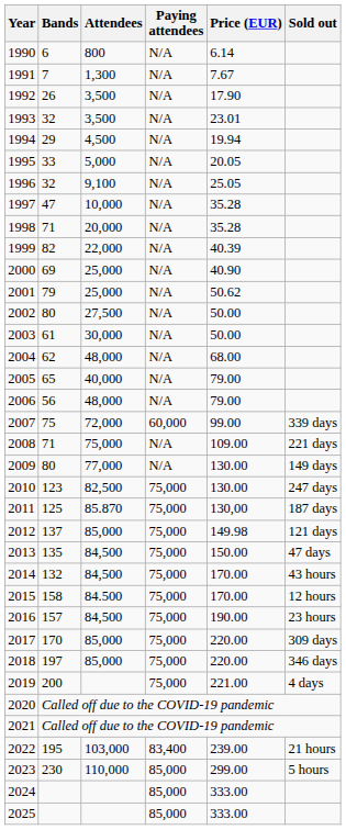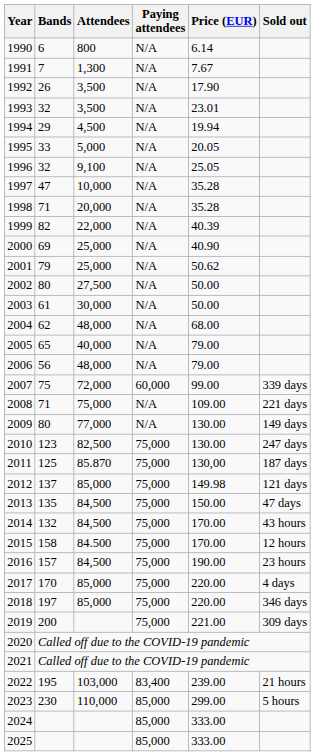 <table class="wikitable">
 <tr>
 <th>Year</th>
 <th>Bands</th>
 <th>Attendees</th>
 <th>Paying<br>attendees</th>
 <th>Price (<a href='#'>EUR</a>)</th>
 <th>Sold out</th>
 </tr>
 <tr>
 <td>1990</td>
 <td>6</td>
 <td>800</td>
 <td>N/A</td>
 <td>6.14</td>
 <td></td>
 </tr>
 <tr>
 <td>1991</td>
 <td>7</td>
 <td>1,300</td>
 <td>N/A</td>
 <td>7.67</td>
 <td></td>
 </tr>
 <tr>
 <td>1992</td>
 <td>26</td>
 <td>3,500</td>
 <td>N/A</td>
 <td>17.90</td>
 <td></td>
 </tr>
 <tr>
 <td>1993</td>
 <td>32</td>
 <td>3,500</td>
 <td>N/A</td>
 <td>23.01</td>
 <td></td>
 </tr>
 <tr>
 <td>1994</td>
 <td>29</td>
 <td>4,500</td>
 <td>N/A</td>
 <td>19.94</td>
 <td></td>
 </tr>
 <tr>
 <td>1995</td>
 <td>33</td>
 <td>5,000</td>
 <td>N/A</td>
 <td>20.05</td>
 <td></td>
 </tr>
 <tr>
 <td>1996</td>
 <td>32</td>
 <td>9,100</td>
 <td>N/A</td>
 <td>25.05</td>
 <td></td>
 </tr>
 <tr>
 <td>1997</td>
 <td>47</td>
 <td>10,000</td>
 <td>N/A</td>
 <td>35.28</td>
 <td></td>
 </tr>
 <tr>
 <td>1998</td>
 <td>71</td>
 <td>20,000</td>
 <td>N/A</td>
 <td>35.28</td>
 <td></td>
 </tr>
 <tr>
 <td>1999</td>
 <td>82</td>
 <td>22,000</td>
 <td>N/A</td>
 <td>40.39</td>
 <td></td>
 </tr>
 <tr>
 <td>2000</td>
 <td>69</td>
 <td>25,000</td>
 <td>N/A</td>
 <td>40.90</td>
 <td></td>
 </tr>
 <tr>
 <td>2001</td>
 <td>79</td>
 <td>25,000</td>
 <td>N/A</td>
 <td>50.62</td>
 <td></td>
 </tr>
 <tr>
 <td>2002</td>
 <td>80</td>
 <td>27,500</td>
 <td>N/A</td>
 <td>50.00</td>
 <td></td>
 </tr>
 <tr>
 <td>2003</td>
 <td>61</td>
 <td>30,000</td>
 <td>N/A</td>
 <td>50.00</td>
 <td></td>
 </tr>
 <tr>
 <td>2004</td>
 <td>62</td>
 <td>48,000</td>
 <td>N/A</td>
 <td>68.00</td>
 <td></td>
 </tr>
 <tr>
 <td>2005</td>
 <td>65</td>
 <td>40,000</td>
 <td>N/A</td>
 <td>79.00</td>
 <td></td>
 </tr>
 <tr>
 <td>2006</td>
 <td>56</td>
 <td>48,000</td>
 <td>N/A</td>
 <td>79.00</td>
 <td></td>
 </tr>
 <tr>
 <td>2007</td>
 <td>75</td>
 <td>72,000</td>
 <td>60,000</td>
 <td>99.00</td>
 <td>339 days</td>
 </tr>
 <tr>
 <td>2008</td>
 <td>71</td>
 <td>75,000</td>
 <td>N/A</td>
 <td>109.00</td>
 <td>221 days</td>
 </tr>
 <tr>
 <td>2009</td>
 <td>80</td>
 <td>77,000</td>
 <td>N/A</td>
 <td>130.00</td>
 <td>149 days</td>
 </tr>
 <tr>
 <td>2010</td>
 <td>123</td>
 <td>82,500</td>
 <td>75,000</td>
 <td>130.00</td>
 <td>247 days</td>
 </tr>
 <tr>
 <td>2011</td>
 <td>125</td>
 <td>85.870</td>
 <td>75,000</td>
 <td>130,00</td>
 <td>187 days</td>
 </tr>
 <tr>
 <td>2012</td>
 <td>137</td>
 <td>85,000</td>
 <td>75,000</td>
 <td>149.98</td>
 <td>121 days</td>
 </tr>
 <tr>
 <td>2013</td>
 <td>135</td>
 <td>84,500</td>
 <td>75,000</td>
 <td>150.00</td>
 <td>47 days</td>
 </tr>
 <tr>
 <td>2014</td>
 <td>132</td>
 <td>84,500</td>
 <td>75,000</td>
 <td>170.00</td>
 <td>43 hours</td>
 </tr>
 <tr>
 <td>2015</td>
 <td>158</td>
 <td>84.500</td>
 <td>75,000</td>
 <td>170.00</td>
 <td>12 hours</td>
 </tr>
 <tr>
 <td>2016</td>
 <td>157</td>
 <td>84,500</td>
 <td>75,000</td>
 <td>190.00</td>
 <td>23 hours</td>
 </tr>
 <tr>
 <td>2017</td>
 <td>170</td>
 <td>85,000</td>
 <td>75,000</td>
 <td>220.00</td>
-<td>309 days</td>
+<td>4 days</td>
 </tr>
 <tr>
 <td>2018</td>
 <td>197</td>
 <td>85,000</td>
 <td>75,000</td>
 <td>220.00</td>
 <td>346 days</td>
 </tr>
 <tr>
 <td>2019</td>
 <td>200</td>
 <td></td>
 <td>75,000</td>
 <td>221.00</td>
-<td>4 days</td>
+<td>309 days</td>
 </tr>
 <tr>
 <td>2020</td>
 <td colspan="6"><em>Called off due to the COVID-19 pandemic</em></td>
 </tr>
 <tr>
 <td>2021</td>
 <td colspan="6"><em>Called off due to the COVID-19 pandemic</em></td>
 </tr>
 <tr>
 <td>2022</td>
 <td>195</td>
 <td>103,000</td>
 <td>83,400</td>
 <td>239.00</td>
 <td>21 hours</td>
 </tr>
 <tr>
 <td>2023</td>
 <td>230</td>
 <td>110,000</td>
 <td>85,000</td>
 <td>299.00</td>
 <td>5 hours</td>
 </tr>
 <tr>
 <td>2024</td>
 <td></td>
 <td></td>
 <td>85,000</td>
 <td>333.00</td>
 </tr>
 <tr>
 <td>2025</td>
 <td></td>
 <td></td>
 <td>85,000</td>
 <td>333.00</td>
 <td></td>
 </tr>
 </table>
